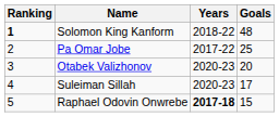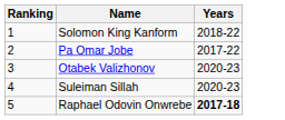 <table class="wikitable">
 <tr>
 <th>Ranking</th>
 <th>Name</th>
 <th>Years</th>
-<th>Goals</th>
 </tr>
 <tr>
-<td><strong>1</strong></td>
+<td>1</td>
 <td> Solomon King Kanform</td>
 <td>2018-22</td>
-<td>48</td>
 </tr>
 <tr>
 <td>2</td>
 <td> <a href='#'>Pa Omar Jobe</a></td>
 <td>2017-22</td>
-<td>25</td>
 </tr>
 <tr>
 <td>3</td>
 <td> <a href='#'>Otabek Valizhonov</a></td>
 <td>2020-23</td>
-<td>20</td>
 </tr>
 <tr>
 <td>4</td>
 <td> Suleiman Sillah</td>
 <td>2020-23</td>
-<td>17</td>
 </tr>
 <tr>
 <td>5</td>
 <td> Raphael Odovin Onwrebe</td>
 <td><strong>2017-18</strong></td>
-<td>15</td>
 </tr>
 </table>
